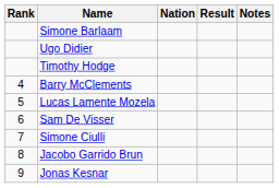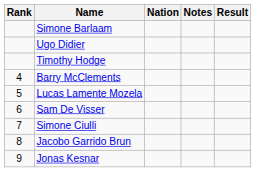 <table class="wikitable sortable" style="text-align:center">
 <tr>
 <th>Rank</th>
 <th>Name</th>
 <th>Nation</th>
+<th>Notes</th>
 <th>Result</th>
-<th>Notes</th>
 </tr>
 <tr>
 <td></td>
 <td align=left><a href='#'>Simone Barlaam</a></td>
 <td align=left></td>
 <td></td>
 <td></td>
 </tr>
 <tr>
 <td></td>
 <td align=left><a href='#'>Ugo Didier</a></td>
 <td align=left></td>
 <td></td>
 <td></td>
 </tr>
 <tr>
 <td></td>
 <td align=left><a href='#'>Timothy Hodge</a></td>
 <td align=left></td>
 <td></td>
 <td></td>
 </tr>
 <tr>
 <td>4</td>
 <td align=left><a href='#'>Barry McClements</a></td>
 <td align=left></td>
 <td></td>
 <td></td>
 </tr>
 <tr>
 <td>5</td>
 <td align=left><a href='#'>Lucas Lamente Mozela </a></td>
 <td align=left></td>
 <td></td>
 <td></td>
 </tr>
 <tr>
 <td>6</td>
 <td align=left><a href='#'>Sam De Visser</a></td>
 <td align=left></td>
 <td></td>
 <td></td>
 </tr>
 <tr>
 <td>7</td>
 <td align=left><a href='#'>Simone Ciulli</a></td>
 <td align=left></td>
 <td></td>
 <td></td>
 </tr>
 <tr>
 <td>8</td>
 <td align=left><a href='#'>Jacobo Garrido Brun</a></td>
 <td align=left></td>
 <td></td>
 <td></td>
 </tr>
 <tr>
 <td>9</td>
 <td align=left><a href='#'>Jonas Kesnar</a></td>
 <td align=left></td>
 <td></td>
 <td></td>
 </tr>
 </table>
